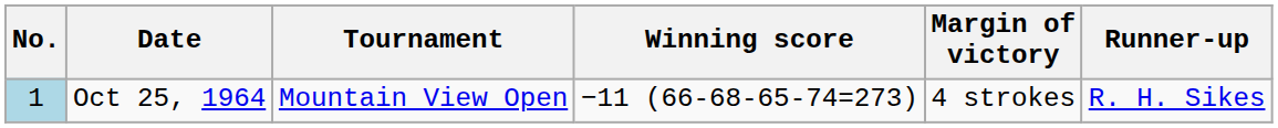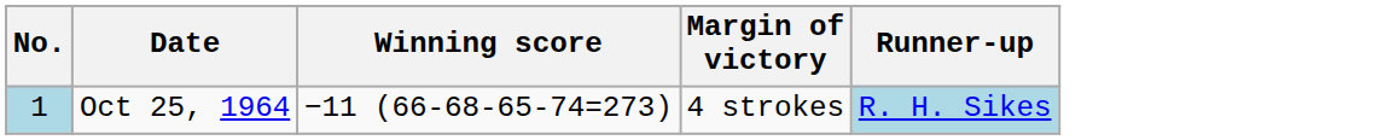 <table class="wikitable" style="font-size:95%;">
 <tr>
 <th>No.</th>
 <th>Date</th>
-<th>Tournament</th>
 <th>Winning score</th>
 <th>Margin of<br>victory</th>
 <th>Runner-up</th>
 </tr>
 <tr>
 <td align=center style="background: lightblue;">1</td>
 <td align=right>Oct 25, <a href='#'>1964</a></td>
-<td><a href='#'>Mountain View Open</a></td>
 <td>−11 (66-68-65-74=273)</td>
 <td>4 strokes</td>
-<td> <a href='#'>R. H. Sikes</a></td>
+<td style="background: lightblue;"> <a href='#'>R. H. Sikes</a></td>
 </tr>
 </table>
